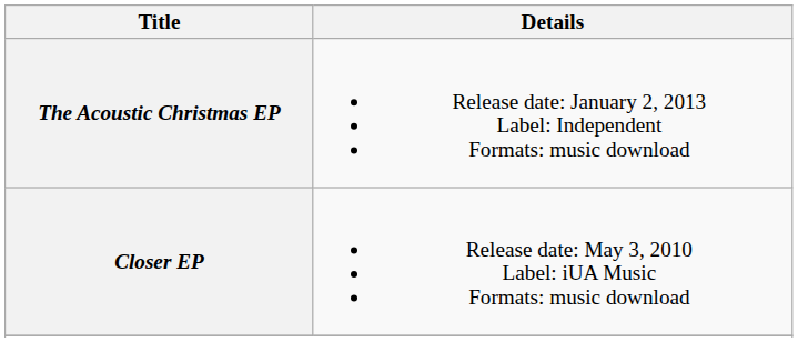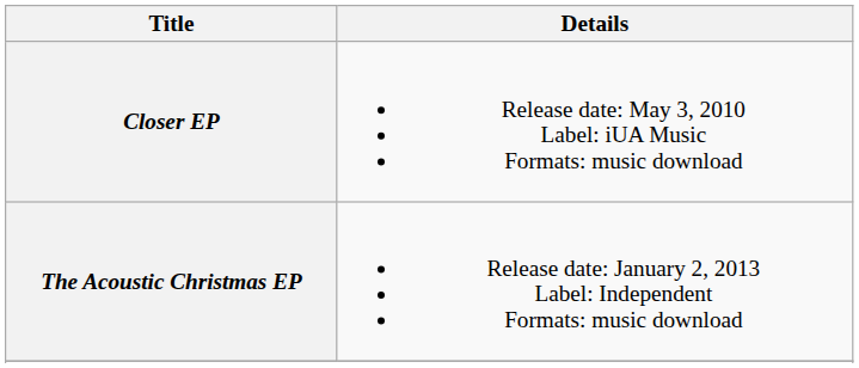 <table class="wikitable plainrowheaders" style="text-align:center;">
 <tr>
 <th style="width:14em;">Title</th>
 <th style="width:22em;">Details</th>
 </tr>
 <tr>
+<th scope="row"><em>Closer EP</em></th>
+<td><br><ul><li>Release date: May 3, 2010</li><li>Label: iUA Music</li><li>Formats: music download</li></ul></td>
+</tr>
+<tr>
 <th scope="row"><em>The Acoustic Christmas EP</em></th>
 <td><br><ul><li>Release date: January 2, 2013</li><li>Label: Independent</li><li>Formats: music download</li></ul></td>
-</tr>
-<tr>
-<th scope="row"><em>Closer EP</em></th>
-<td><br><ul><li>Release date: May 3, 2010</li><li>Label: iUA Music</li><li>Formats: music download</li></ul></td>
 </tr>
 <tr>
 </tr>
 <tr>
 </tr>
 <tr>
 </tr>
 </table>
